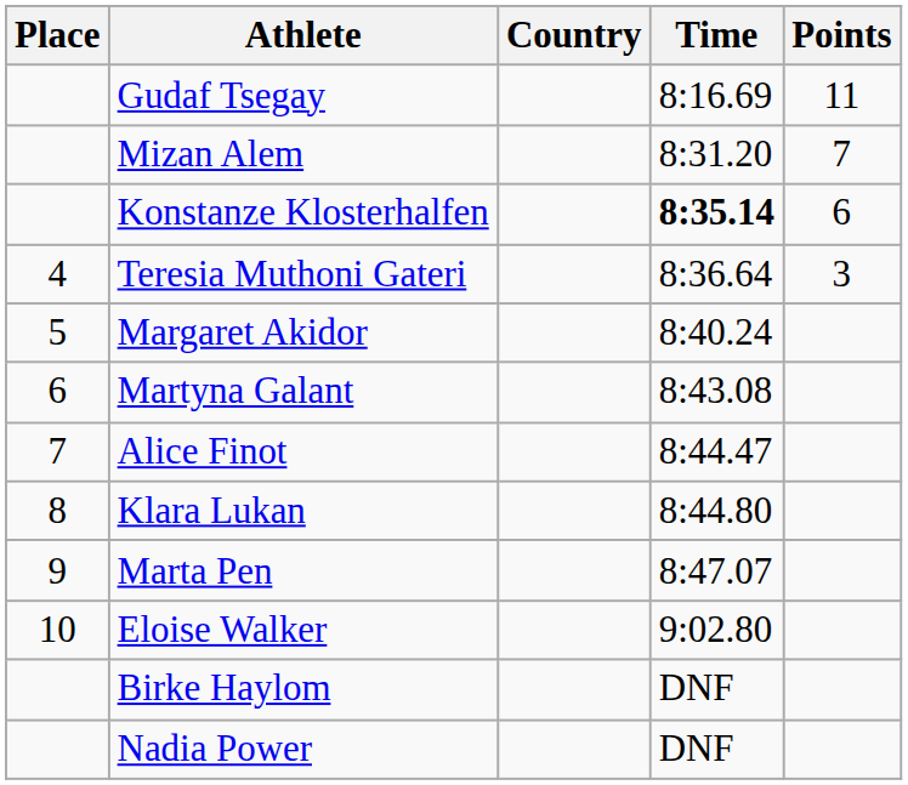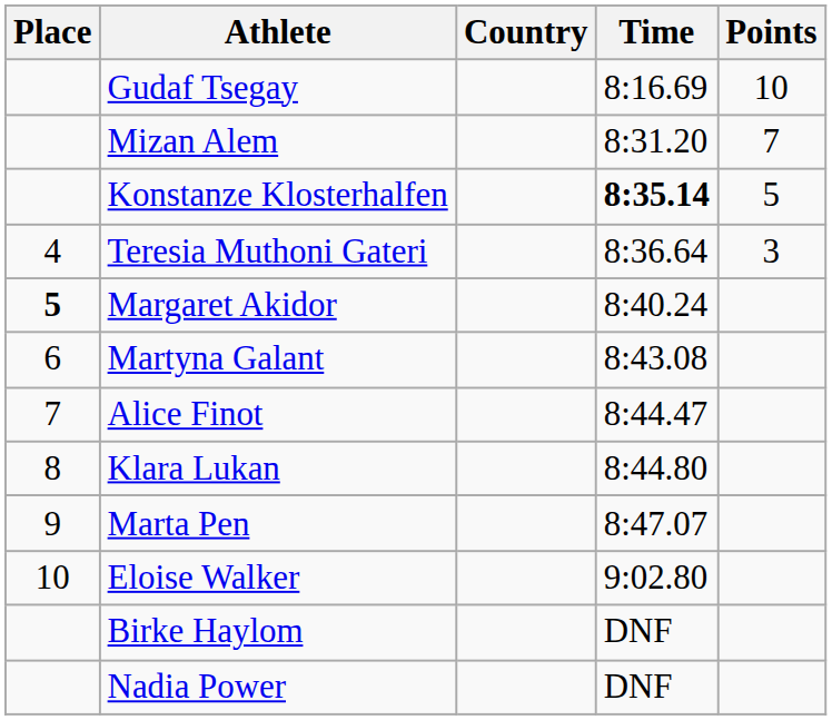 <table class="wikitable">
 <tr>
 <th>Place</th>
 <th>Athlete</th>
 <th>Country</th>
 <th>Time</th>
 <th>Points</th>
 </tr>
 <tr>
 <td align=center></td>
 <td><a href='#'>Gudaf Tsegay</a></td>
 <td></td>
 <td>8:16.69</td>
-<td align=center>11</td>
+<td align=center>10</td>
 </tr>
 <tr>
 <td align=center></td>
 <td><a href='#'>Mizan Alem</a></td>
 <td></td>
 <td>8:31.20</td>
 <td align=center>7</td>
 </tr>
 <tr>
 <td align=center></td>
 <td><a href='#'>Konstanze Klosterhalfen</a></td>
 <td></td>
 <td><strong>8:35.14</strong></td>
-<td align=center>6</td>
+<td align=center>5</td>
 </tr>
 <tr>
 <td align=center>4</td>
 <td><a href='#'>Teresia Muthoni Gateri</a></td>
 <td></td>
 <td>8:36.64</td>
 <td align=center>3</td>
 </tr>
 <tr>
-<td align=center>5</td>
+<td align=center><strong>5</strong></td>
 <td><a href='#'>Margaret Akidor</a></td>
 <td></td>
 <td>8:40.24</td>
 <td align=center></td>
 </tr>
 <tr>
 <td align=center>6</td>
 <td><a href='#'>Martyna Galant</a></td>
 <td></td>
 <td>8:43.08</td>
 <td align=center></td>
 </tr>
 <tr>
 <td align=center>7</td>
 <td><a href='#'>Alice Finot</a></td>
 <td></td>
 <td>8:44.47</td>
 <td align=center></td>
 </tr>
 <tr>
 <td align=center>8</td>
 <td><a href='#'>Klara Lukan</a></td>
 <td></td>
 <td>8:44.80</td>
 <td align=center></td>
 </tr>
 <tr>
 <td align=center>9</td>
 <td><a href='#'>Marta Pen</a></td>
 <td></td>
 <td>8:47.07</td>
 <td align=center></td>
 </tr>
 <tr>
 <td align=center>10</td>
 <td><a href='#'>Eloise Walker</a></td>
 <td></td>
 <td>9:02.80</td>
 <td align=center></td>
 </tr>
 <tr>
 <td align=center></td>
 <td><a href='#'>Birke Haylom</a></td>
 <td></td>
 <td>DNF</td>
 <td align=center></td>
 </tr>
 <tr>
 <td align=center></td>
 <td><a href='#'>Nadia Power</a></td>
 <td></td>
 <td>DNF</td>
 <td align=center></td>
 </tr>
 </table>
